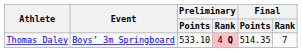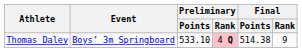 <table class="wikitable" border="1" style="font-size:90%">
 <tr>
 <th rowspan=2>Athlete</th>
 <th rowspan=2>Event</th>
 <th colspan=2>Preliminary</th>
 <th colspan=2>Final</th>
 </tr>
 <tr>
 <th>Points</th>
 <th>Rank</th>
 <th>Points</th>
 <th>Rank</th>
 </tr>
 <tr>
 <td rowspan=1><a href='#'>Thomas Daley</a></td>
 <td><a href='#'>Boys’ 3m Springboard</a></td>
 <td align=center>533.10</td>
 <td align=center style="background: pink;">4 <strong>Q</strong></td>
-<td align=center>514.35</td>
-<td align=center>7</td>
+<td align=center>514.38</td>
+<td align=center>9</td>
 </tr>
 </table>
